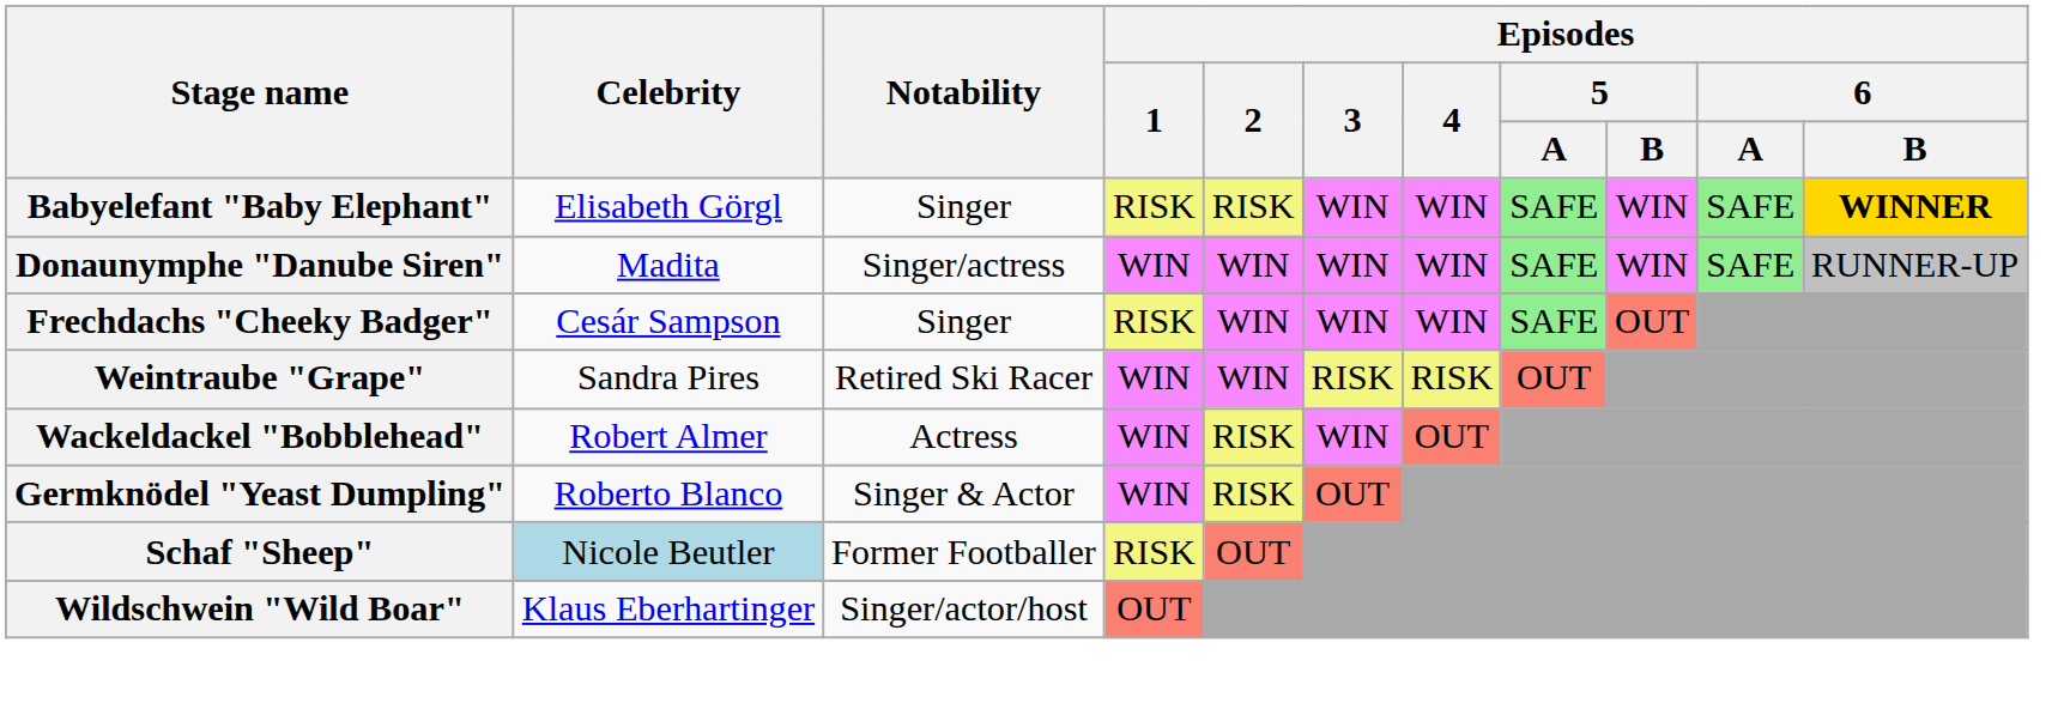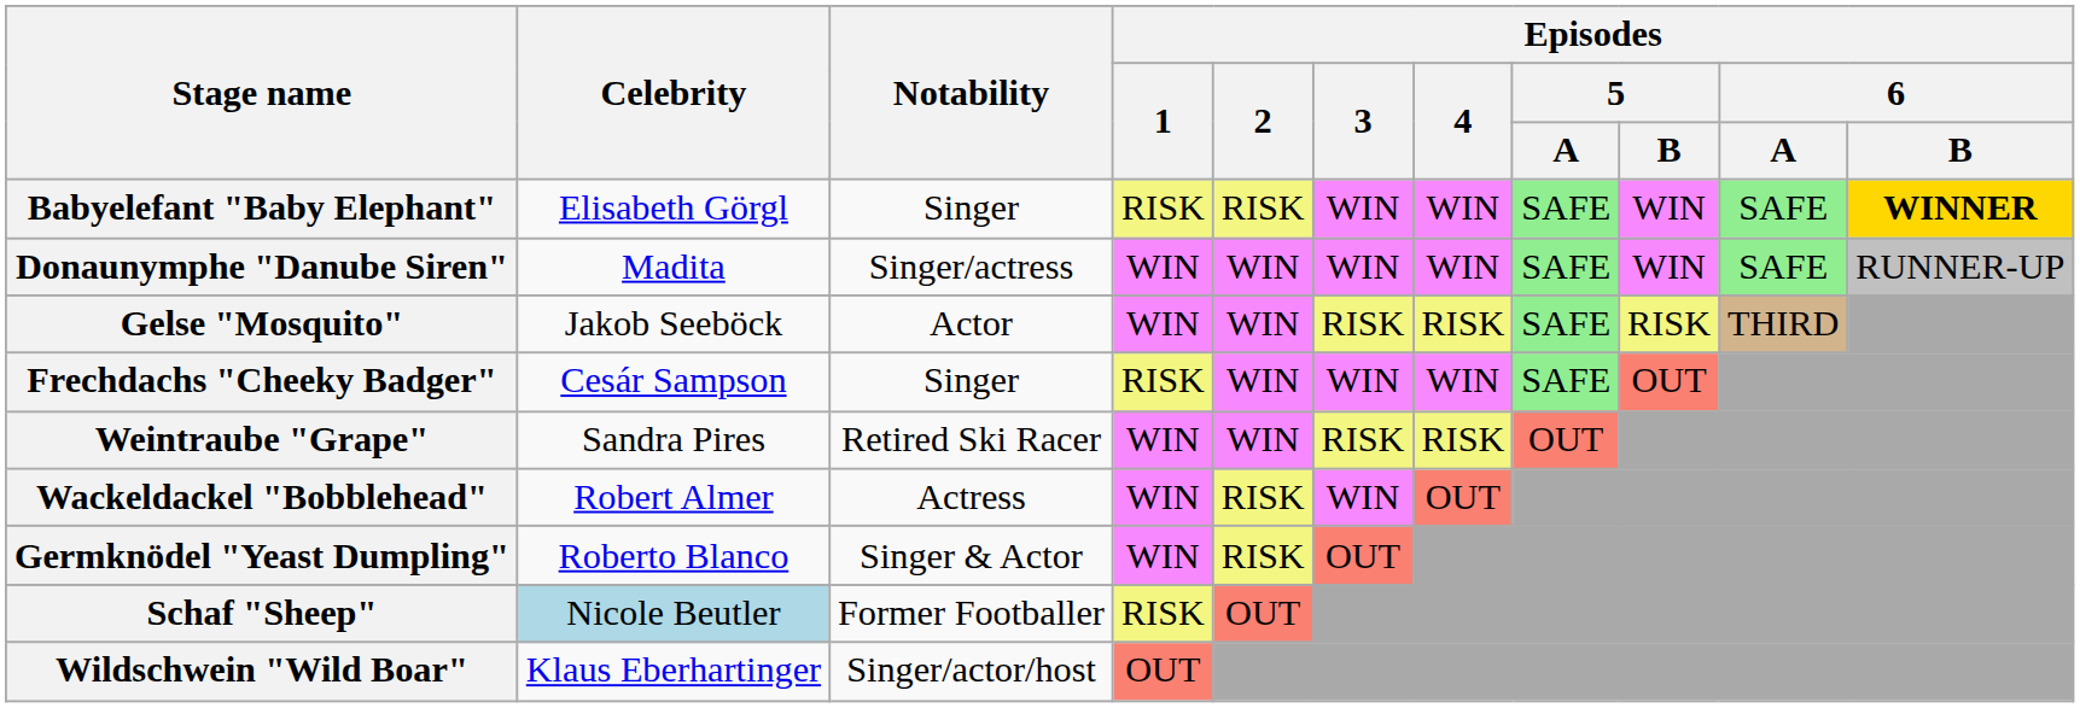 <table class="wikitable" style="text-align:center; ">
 <tr>
 <th rowspan="3">Stage name</th>
 <th rowspan="3">Celebrity</th>
 <th rowspan="3">Notability</th>
 <th colspan="8">Episodes</th>
 </tr>
 <tr>
 <th rowspan="2">1</th>
 <th rowspan="2">2</th>
 <th rowspan="2">3</th>
 <th rowspan="2">4</th>
 <th colspan="2">5</th>
 <th colspan="2">6</th>
 </tr>
 <tr>
 <th>A</th>
 <th>B</th>
 <th>A</th>
 <th>B</th>
 </tr>
 <tr>
 <th>Babyelefant "Baby Elephant"</th>
 <td><a href='#'>Elisabeth Görgl</a></td>
 <td>Singer</td>
 <td bgcolor="#F3F781">RISK</td>
 <td bgcolor="#F3F781">RISK</td>
 <td bgcolor="#F888FD">WIN</td>
 <td bgcolor=#F888FD>WIN</td>
 <td bgcolor=lightgreen>SAFE</td>
 <td bgcolor=#F888FD>WIN</td>
 <td bgcolor=lightgreen>SAFE</td>
 <td bgcolor=gold><strong>WINNER</strong></td>
 </tr>
 <tr>
 <th>Donaunymphe "Danube Siren"</th>
 <td><a href='#'>Madita</a></td>
 <td>Singer/actress</td>
 <td bgcolor=#F888FD>WIN</td>
 <td bgcolor=#F888FD>WIN</td>
 <td bgcolor=#F888FD>WIN</td>
 <td bgcolor=#F888FD>WIN</td>
 <td bgcolor=lightgreen>SAFE</td>
 <td bgcolor=#F888FD>WIN</td>
 <td bgcolor=lightgreen>SAFE</td>
 <td bgcolor=silver>RUNNER-UP</td>
+</tr>
+<tr>
+<th>Gelse "Mosquito"</th>
+<td>Jakob Seeböck</td>
+<td>Actor</td>
+<td bgcolor=#F888FD>WIN</td>
+<td bgcolor=#F888FD>WIN</td>
+<td bgcolor="#F3F781">RISK</td>
+<td bgcolor="#F3F781">RISK</td>
+<td bgcolor=lightgreen>SAFE</td>
+<td bgcolor="#F3F781">RISK</td>
+<td bgcolor=tan>THIRD</td>
+<td bgcolor=darkgrey></td>
 </tr>
 <tr>
 <th>Frechdachs "Cheeky Badger"</th>
 <td><a href='#'>Cesár Sampson</a></td>
 <td>Singer</td>
 <td bgcolor="#F3F781">RISK</td>
 <td bgcolor=#F888FD>WIN</td>
 <td bgcolor=#F888FD>WIN</td>
 <td bgcolor=#F888FD>WIN</td>
 <td bgcolor=lightgreen>SAFE</td>
 <td bgcolor="salmon">OUT</td>
 <td colspan="2" bgcolor=darkgrey></td>
 </tr>
 <tr>
 <th>Weintraube "Grape"</th>
 <td>Sandra Pires</td>
 <td>Retired Ski Racer</td>
 <td bgcolor=#F888FD>WIN</td>
 <td bgcolor=#F888FD>WIN</td>
 <td bgcolor="#F3F781">RISK</td>
 <td bgcolor="#F3F781">RISK</td>
 <td bgcolor="salmon">OUT</td>
 <td colspan="3" bgcolor=darkgrey></td>
 </tr>
 <tr>
 <th>Wackeldackel "Bobblehead"</th>
 <td><a href='#'>Robert Almer</a></td>
 <td>Actress</td>
 <td bgcolor=#F888FD>WIN</td>
 <td bgcolor="#F3F781">RISK</td>
 <td bgcolor=#F888FD>WIN</td>
 <td bgcolor="salmon">OUT</td>
 <td colspan="4" bgcolor=darkgrey></td>
 </tr>
 <tr>
 <th>Germknödel "Yeast Dumpling"</th>
 <td><a href='#'>Roberto Blanco</a></td>
 <td>Singer & Actor</td>
 <td bgcolor=#F888FD>WIN</td>
 <td bgcolor="#F3F781">RISK</td>
 <td bgcolor="salmon">OUT</td>
 <td colspan="5" bgcolor=darkgrey></td>
 </tr>
 <tr>
 <th>Schaf "Sheep"</th>
 <td style="background: lightblue;">Nicole Beutler</td>
 <td>Former Footballer</td>
 <td bgcolor="#F3F781">RISK</td>
 <td bgcolor=salmon>OUT</td>
 <td colspan="6" bgcolor=darkgrey></td>
 </tr>
 <tr>
 <th>Wildschwein "Wild Boar"</th>
 <td><a href='#'>Klaus Eberhartinger</a></td>
 <td>Singer/actor/host</td>
 <td bgcolor=salmon>OUT</td>
 <td colspan="7" bgcolor=darkgrey></td>
 </tr>
 </table>
